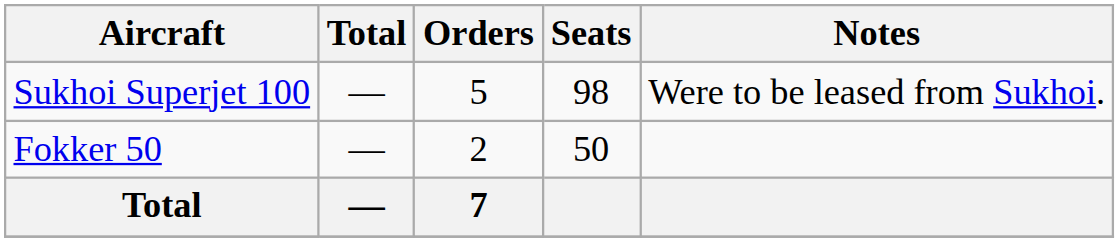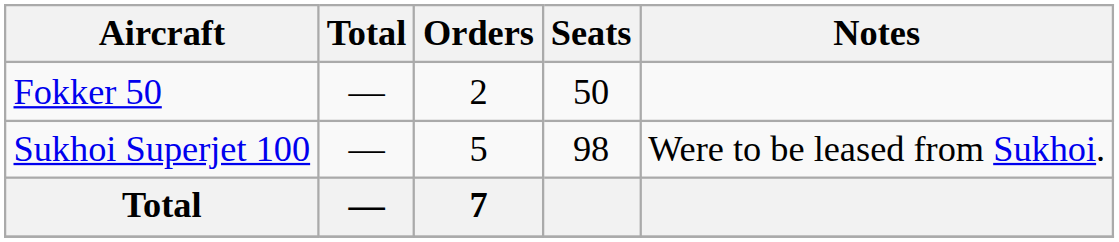 <table class="wikitable">
 <tr>
 <th>Aircraft</th>
 <th>Total</th>
 <th>Orders</th>
 <th>Seats</th>
 <th>Notes</th>
 </tr>
 <tr>
+<td><a href='#'>Fokker 50</a></td>
+<td style="text-align:center;">—</td>
+<td style="text-align:center;">2</td>
+<td style="text-align:center;">50</td>
+<td></td>
+</tr>
+<tr>
 <td><a href='#'>Sukhoi Superjet 100</a></td>
 <td style="text-align:center;">—</td>
 <td style="text-align:center;">5</td>
 <td style="text-align:center;">98</td>
 <td>Were to be leased from <a href='#'>Sukhoi</a>.</td>
-</tr>
-<tr>
-<td><a href='#'>Fokker 50</a></td>
-<td style="text-align:center;">—</td>
-<td style="text-align:center;">2</td>
-<td style="text-align:center;">50</td>
-<td></td>
 </tr>
 <tr>
 <th>Total</th>
 <th>—</th>
 <th>7</th>
 <th></th>
 <th></th>
 </tr>
 <tr>
 </tr>
 </table>
